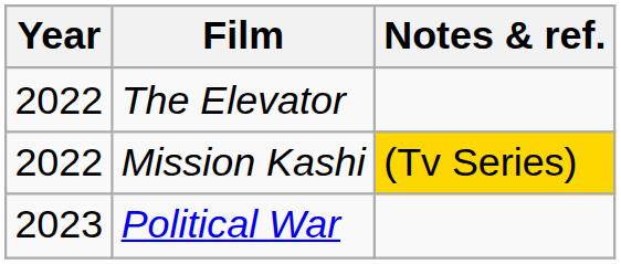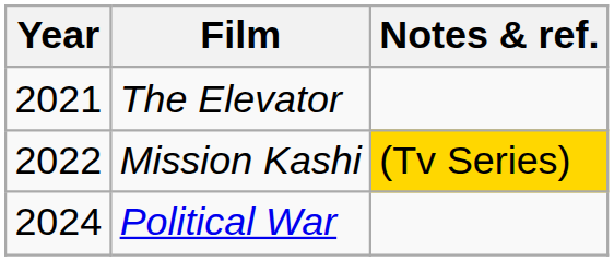 <table class="wikitable">
 <tr>
 <th>Year</th>
 <th>Film</th>
 <th>Notes & ref.</th>
 </tr>
 <tr>
-<td>2022</td>
+<td>2021</td>
 <td><em>The Elevator</em></td>
 <td></td>
 </tr>
 <tr>
 <td>2022</td>
 <td><em>Mission Kashi</em></td>
 <td style="background: gold;">(Tv Series)</td>
 </tr>
 <tr>
-<td>2023</td>
+<td>2024</td>
 <td><em><a href='#'>Political War</a></em></td>
 <td></td>
 </tr>
 </table>
